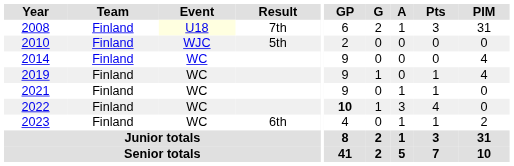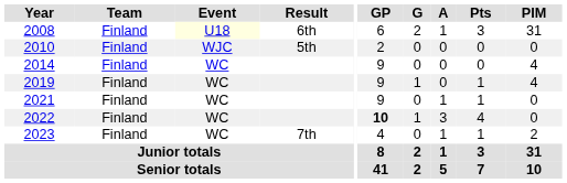 <table border="0" cellpadding="1" cellspacing="0" ID="Table3" style="text-align:center; width:40em">
 <tr ALIGN="center" bgcolor="#e0e0e0">
 <th>Year</th>
 <th>Team</th>
 <th>Event</th>
 <th>Result</th>
 <th rowspan="99" bgcolor="#ffffff"></th>
 <th>GP</th>
 <th>G</th>
 <th>A</th>
 <th>Pts</th>
 <th>PIM</th>
 </tr>
 <tr>
 <td><a href='#'>2008</a></td>
 <td><a href='#'>Finland</a></td>
 <td style="background: lightyellow;"><a href='#'>U18</a></td>
-<td>7th</td>
+<td>6th</td>
 <td>6</td>
 <td>2</td>
 <td>1</td>
 <td>3</td>
 <td>31</td>
 </tr>
 <tr bgcolor="#f0f0f0">
 <td><a href='#'>2010</a></td>
 <td><a href='#'>Finland</a></td>
 <td><a href='#'>WJC</a></td>
 <td>5th</td>
 <td>2</td>
 <td>0</td>
 <td>0</td>
 <td>0</td>
 <td>0</td>
 </tr>
 <tr>
 <td><a href='#'>2014</a></td>
 <td><a href='#'>Finland</a></td>
 <td><a href='#'>WC</a></td>
 <td></td>
 <td>9</td>
 <td>0</td>
 <td>0</td>
 <td>0</td>
 <td>4</td>
 </tr>
 <tr bgcolor="#f0f0f0">
 <td><a href='#'>2019</a></td>
 <td>Finland</td>
 <td>WC</td>
 <td></td>
 <td>9</td>
 <td>1</td>
 <td>0</td>
 <td>1</td>
 <td>4</td>
 </tr>
 <tr>
 <td><a href='#'>2021</a></td>
 <td>Finland</td>
 <td>WC</td>
 <td></td>
 <td>9</td>
 <td>0</td>
 <td>1</td>
 <td>1</td>
 <td>0</td>
 </tr>
 <tr bgcolor="#f0f0f0">
 <td><a href='#'>2022</a></td>
 <td>Finland</td>
 <td>WC</td>
 <td></td>
 <td><strong>10</strong></td>
 <td>1</td>
 <td>3</td>
 <td>4</td>
 <td>0</td>
 </tr>
 <tr>
 <td><a href='#'>2023</a></td>
 <td>Finland</td>
 <td>WC</td>
-<td>6th</td>
+<td>7th</td>
 <td>4</td>
 <td>0</td>
 <td>1</td>
 <td>1</td>
 <td>2</td>
 </tr>
 <tr bgcolor="#e0e0e0">
 <th colspan="4">Junior totals</th>
 <th>8</th>
 <th>2</th>
 <th>1</th>
 <th>3</th>
 <th>31</th>
 </tr>
 <tr bgcolor="#e0e0e0">
 <th colspan="4">Senior totals</th>
 <th>41</th>
 <th>2</th>
 <th>5</th>
 <th>7</th>
 <th>10</th>
 </tr>
 </table>
